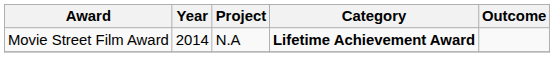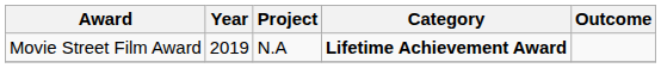 <table class="wikitable">
 <tr>
 <th>Award</th>
 <th>Year</th>
 <th>Project</th>
 <th>Category</th>
 <th>Outcome</th>
 </tr>
 <tr>
 <td rowspan="1">Movie Street Film Award</td>
-<td>2014</td>
+<td>2019</td>
 <td>N.A</td>
 <td><strong>Lifetime Achievement Award</strong></td>
 <td></td>
 </tr>
 <tr>
 </tr>
 </table>
